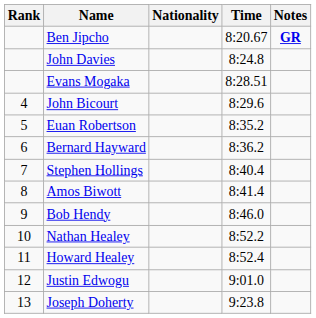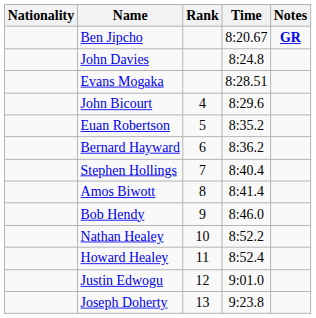 <table class="wikitable sortable" style=" text-align:center;">
 <tr>
+<th scope=col>Nationality</th>
+<th scope=col>Name</th>
 <th scope=col>Rank</th>
-<th scope=col>Name</th>
-<th scope=col>Nationality</th>
 <th scope=col>Time</th>
 <th scope=col>Notes</th>
 </tr>
 <tr>
+<td style="text-align:left;"></td>
+<td style="text-align:left;"><a href='#'>Ben Jipcho</a></td>
 <td></td>
-<td style="text-align:left;"><a href='#'>Ben Jipcho</a></td>
-<td style="text-align:left;"></td>
 <td>8:20.67</td>
 <td><strong><a href='#'>GR</a></strong></td>
 </tr>
 <tr>
+<td style="text-align:left;"></td>
+<td style="text-align:left;"><a href='#'>John Davies</a></td>
 <td></td>
-<td style="text-align:left;"><a href='#'>John Davies</a></td>
-<td style="text-align:left;"></td>
 <td>8:24.8</td>
 <td></td>
 </tr>
 <tr>
+<td style="text-align:left;"></td>
+<td style="text-align:left;"><a href='#'>Evans Mogaka</a></td>
 <td></td>
-<td style="text-align:left;"><a href='#'>Evans Mogaka</a></td>
-<td style="text-align:left;"></td>
 <td>8:28.51</td>
 <td></td>
 </tr>
 <tr>
+<td style="text-align:left;"></td>
+<td style="text-align:left;"><a href='#'>John Bicourt</a></td>
 <td>4</td>
-<td style="text-align:left;"><a href='#'>John Bicourt</a></td>
-<td style="text-align:left;"></td>
 <td>8:29.6</td>
 <td></td>
 </tr>
 <tr>
+<td style="text-align:left;"></td>
+<td style="text-align:left;"><a href='#'>Euan Robertson</a></td>
 <td>5</td>
-<td style="text-align:left;"><a href='#'>Euan Robertson</a></td>
-<td style="text-align:left;"></td>
 <td>8:35.2</td>
 <td></td>
 </tr>
 <tr>
+<td style="text-align:left;"></td>
+<td style="text-align:left;"><a href='#'>Bernard Hayward</a></td>
 <td>6</td>
-<td style="text-align:left;"><a href='#'>Bernard Hayward</a></td>
-<td style="text-align:left;"></td>
 <td>8:36.2</td>
 <td></td>
 </tr>
 <tr>
+<td style="text-align:left;"></td>
+<td style="text-align:left;"><a href='#'>Stephen Hollings</a></td>
 <td>7</td>
-<td style="text-align:left;"><a href='#'>Stephen Hollings</a></td>
-<td style="text-align:left;"></td>
 <td>8:40.4</td>
 <td></td>
 </tr>
 <tr>
+<td style="text-align:left;"></td>
+<td style="text-align:left;"><a href='#'>Amos Biwott</a></td>
 <td>8</td>
-<td style="text-align:left;"><a href='#'>Amos Biwott</a></td>
-<td style="text-align:left;"></td>
 <td>8:41.4</td>
 <td></td>
 </tr>
 <tr>
+<td style="text-align:left;"></td>
+<td style="text-align:left;"><a href='#'>Bob Hendy</a></td>
 <td>9</td>
-<td style="text-align:left;"><a href='#'>Bob Hendy</a></td>
-<td style="text-align:left;"></td>
 <td>8:46.0</td>
 <td></td>
 </tr>
 <tr>
+<td style="text-align:left;"></td>
+<td style="text-align:left;"><a href='#'>Nathan Healey</a></td>
 <td>10</td>
-<td style="text-align:left;"><a href='#'>Nathan Healey</a></td>
-<td style="text-align:left;"></td>
 <td>8:52.2</td>
 <td></td>
 </tr>
 <tr>
+<td style="text-align:left;"></td>
+<td style="text-align:left;"><a href='#'>Howard Healey</a></td>
 <td>11</td>
-<td style="text-align:left;"><a href='#'>Howard Healey</a></td>
-<td style="text-align:left;"></td>
 <td>8:52.4</td>
 <td></td>
 </tr>
 <tr>
+<td style="text-align:left;"></td>
+<td style="text-align:left;"><a href='#'>Justin Edwogu</a></td>
 <td>12</td>
-<td style="text-align:left;"><a href='#'>Justin Edwogu</a></td>
-<td style="text-align:left;"></td>
 <td>9:01.0</td>
 <td></td>
 </tr>
 <tr>
+<td style="text-align:left;"></td>
+<td style="text-align:left;"><a href='#'>Joseph Doherty</a></td>
 <td>13</td>
-<td style="text-align:left;"><a href='#'>Joseph Doherty</a></td>
-<td style="text-align:left;"></td>
 <td>9:23.8</td>
 <td></td>
 </tr>
 </table>
